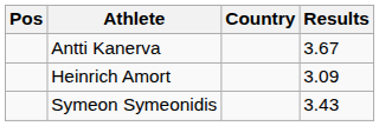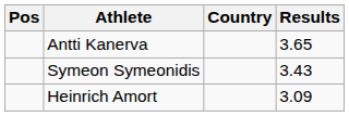 <table class="wikitable">
 <tr>
 <th>Pos</th>
 <th>Athlete</th>
 <th>Country</th>
 <th>Results</th>
 </tr>
 <tr>
 <td align="center"></td>
 <td>Antti Kanerva</td>
 <td></td>
-<td>3.67</td>
+<td>3.65</td>
+</tr>
+<tr>
+<td align="center"></td>
+<td>Symeon Symeonidis</td>
+<td></td>
+<td>3.43</td>
 </tr>
 <tr>
 <td align="center"></td>
 <td>Heinrich Amort</td>
 <td></td>
 <td>3.09</td>
 </tr>
-<tr>
-<td align="center"></td>
-<td>Symeon Symeonidis</td>
-<td></td>
-<td>3.43</td>
-</tr>
 </table>
